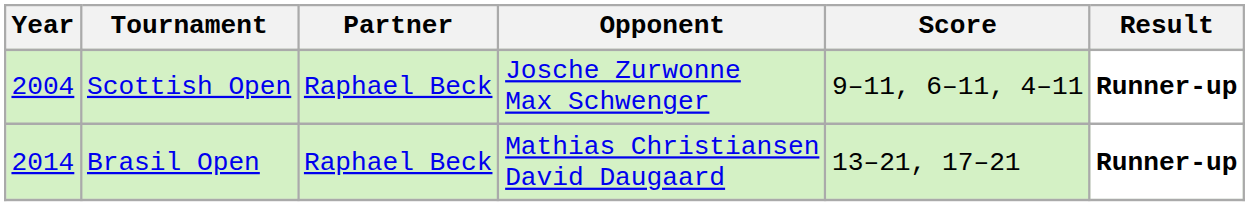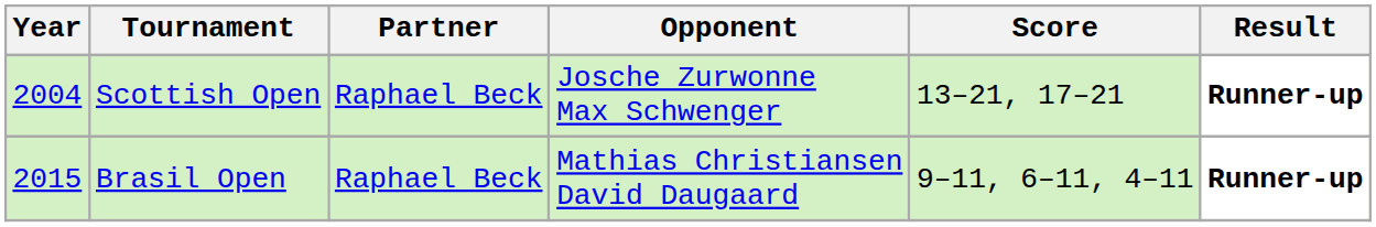 <table class="sortable wikitable" style="font-size: 90%;">
 <tr>
 <th>Year</th>
 <th>Tournament</th>
 <th>Partner</th>
 <th>Opponent</th>
 <th>Score</th>
 <th>Result</th>
 </tr>
 <tr>
 </tr>
 <tr style="background:#D4F1C5">
 <td align="center"><a href='#'>2004</a></td>
 <td align="left"><a href='#'>Scottish Open</a></td>
 <td align="left"> <a href='#'>Raphael Beck</a></td>
 <td align="left"> <a href='#'>Josche Zurwonne</a><br>  <a href='#'>Max Schwenger</a></td>
+<td align="left">13–21, 17–21</td>
+<td style="text-align:left; background:white"> <strong>Runner-up</strong></td>
+</tr>
+<tr>
+</tr>
+<tr style="background:#D4F1C5">
+<td align="center"><a href='#'>2015</a></td>
+<td align="left"><a href='#'>Brasil Open</a></td>
+<td align="left"> <a href='#'>Raphael Beck</a></td>
+<td align="left"> <a href='#'>Mathias Christiansen</a> <br>  <a href='#'>David Daugaard</a></td>
 <td align="left">9–11, 6–11, 4–11</td>
 <td style="text-align:left; background:white"> <strong>Runner-up</strong></td>
 </tr>
 <tr>
 </tr>
-<tr style="background:#D4F1C5">
-<td align="center"><a href='#'>2014</a></td>
-<td align="left"><a href='#'>Brasil Open</a></td>
-<td align="left"> <a href='#'>Raphael Beck</a></td>
-<td align="left"> <a href='#'>Mathias Christiansen</a> <br>  <a href='#'>David Daugaard</a></td>
-<td align="left">13–21, 17–21</td>
-<td style="text-align:left; background:white"> <strong>Runner-up</strong></td>
-</tr>
-<tr>
-</tr>
 </table>
